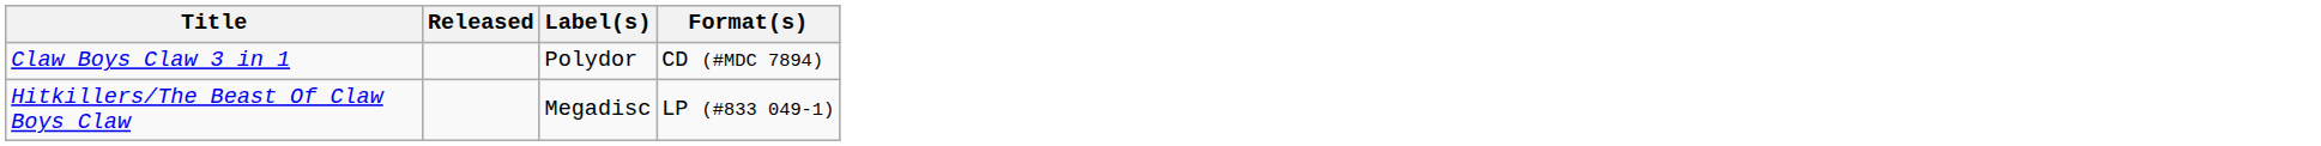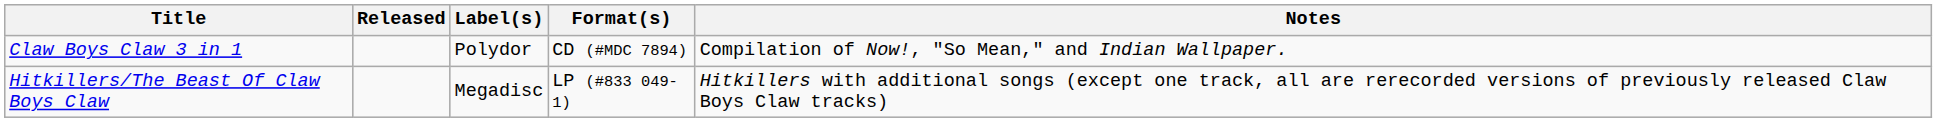 <table class="wikitable" style="font-size: 9pt">
 <tr>
 <th width="220">Title</th>
 <th>Released</th>
 <th>Label(s)</th>
 <th>Format(s)</th>
+<th>Notes</th>
 </tr>
 <tr>
 <td><em><a href='#'>Claw Boys Claw 3 in 1</a></em></td>
 <td></td>
 <td>Polydor</td>
 <td>CD <small>(#MDC 7894)</small></td>
+<td>Compilation of <em>Now!</em>, "So Mean," and <em>Indian Wallpaper.</em></td>
 </tr>
 <tr>
 <td><em><a href='#'>Hitkillers/The Beast Of Claw Boys Claw</a></em></td>
 <td></td>
 <td>Megadisc</td>
 <td>LP <small>(#833 049-1)</small></td>
+<td><em>Hitkillers</em> with additional songs (except one track, all are rerecorded versions of previously released Claw Boys Claw tracks)</td>
 </tr>
 </table>
